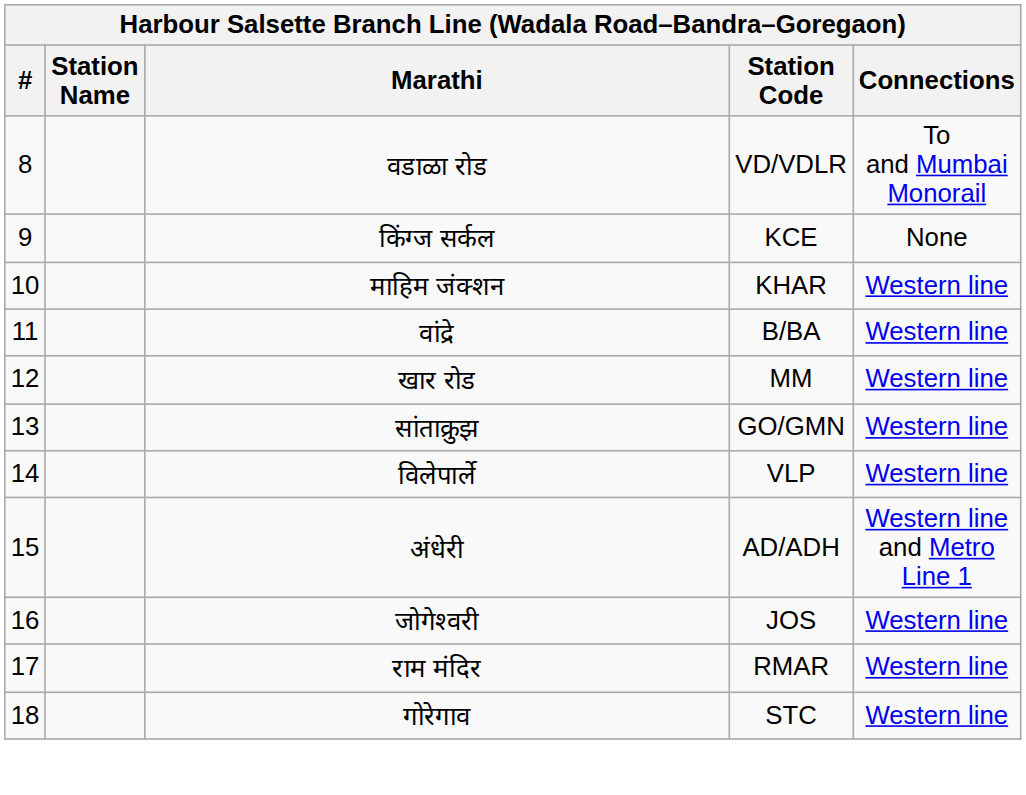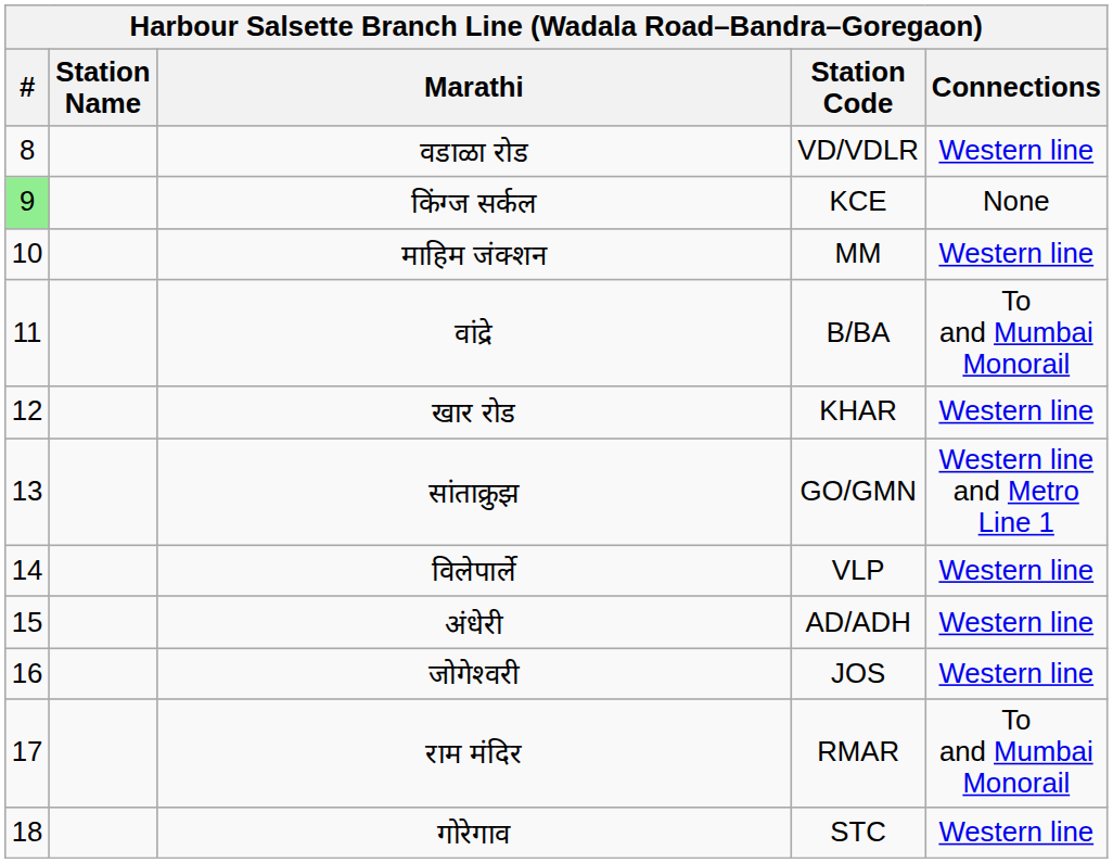 <table class="wikitable sortable" style="text-align:center; width:50%;">
 <tr>
 <th colspan="5"><span><strong>Harbour Salsette Branch Line (Wadala Road–Bandra–Goregaon)</strong></span></th>
 </tr>
 <tr>
 <th style="width:1%;">#</th>
 <th style="width:5%;">Station Name</th>
 <th>Marathi</th>
 <th style="width:1%;">Station Code</th>
 <th style="width:5%;">Connections</th>
 </tr>
 <tr>
 <td>8</td>
 <td></td>
 <td>वडाळा रोड</td>
 <td>VD/VDLR</td>
-<td>To  <br> and <a href='#'>Mumbai Monorail</a></td>
+<td><a href='#'>Western line</a></td>
 </tr>
 <tr>
-<td>9</td>
+<td style="background: lightgreen;">9</td>
 <td></td>
 <td>किंग्ज सर्कल</td>
 <td>KCE</td>
 <td>None</td>
 </tr>
 <tr>
 <td>10</td>
 <td></td>
 <td>माहिम जंक्शन</td>
-<td>KHAR</td>
+<td>MM</td>
 <td><a href='#'>Western line</a></td>
 </tr>
 <tr>
 <td>11</td>
 <td></td>
 <td>वांद्रे</td>
 <td>B/BA</td>
-<td><a href='#'>Western line</a></td>
+<td>To  <br> and <a href='#'>Mumbai Monorail</a></td>
 </tr>
 <tr>
 <td>12</td>
 <td></td>
 <td>खार रोड</td>
-<td>MM</td>
+<td>KHAR</td>
 <td><a href='#'>Western line</a></td>
 </tr>
 <tr>
 <td>13</td>
 <td></td>
 <td>सांताक्रुझ</td>
 <td>GO/GMN</td>
-<td><a href='#'>Western line</a></td>
+<td><a href='#'>Western line</a> <br> and <a href='#'>Metro Line 1</a></td>
 </tr>
 <tr>
 <td>14</td>
 <td></td>
 <td>विलेपार्ले</td>
 <td>VLP</td>
 <td><a href='#'>Western line</a></td>
 </tr>
 <tr>
 <td>15</td>
 <td></td>
 <td>अंधेरी</td>
 <td>AD/ADH</td>
-<td><a href='#'>Western line</a> <br> and <a href='#'>Metro Line 1</a></td>
+<td><a href='#'>Western line</a></td>
 </tr>
 <tr>
 <td>16</td>
 <td></td>
 <td>जोगेश्वरी</td>
 <td>JOS</td>
 <td><a href='#'>Western line</a></td>
 </tr>
 <tr>
 <td>17</td>
 <td></td>
 <td>राम मंदिर</td>
 <td>RMAR</td>
-<td><a href='#'>Western line</a></td>
+<td>To  <br> and <a href='#'>Mumbai Monorail</a></td>
 </tr>
 <tr>
 <td>18</td>
 <td></td>
 <td>गोरेगाव</td>
 <td>STC</td>
 <td><a href='#'>Western line</a></td>
 </tr>
 </table>
